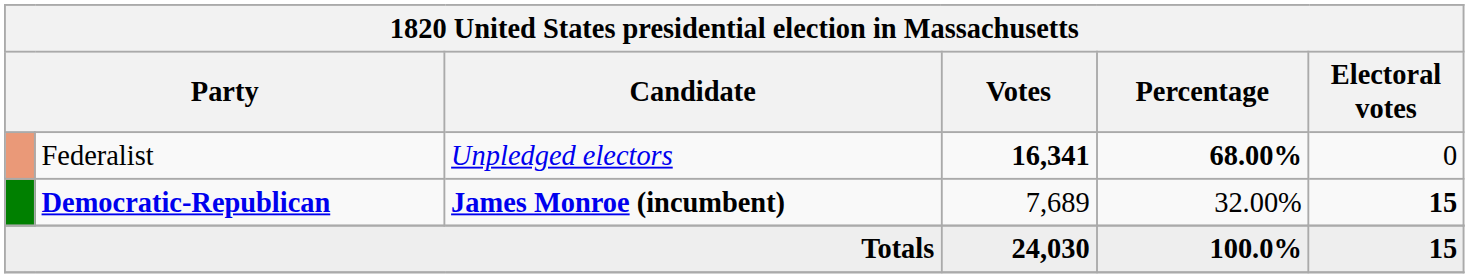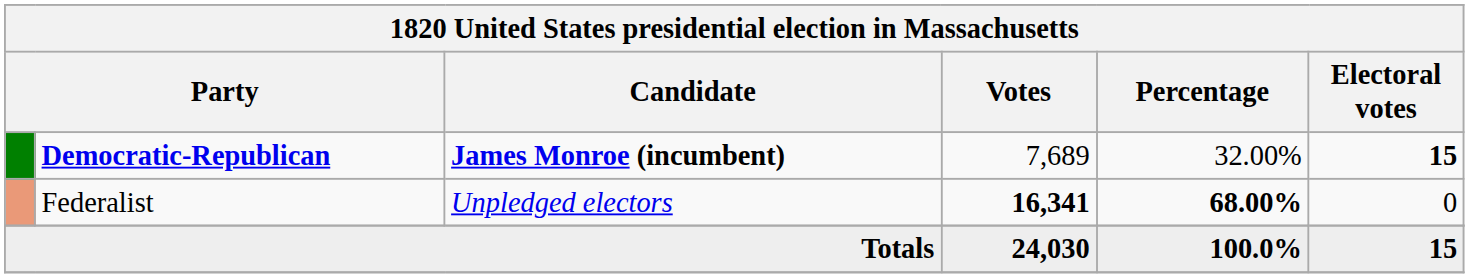 <table class="wikitable" style="font-size: 95%;">
 <tr>
 <th colspan="6">1820 United States presidential election in Massachusetts</th>
 </tr>
 <tr>
 <th colspan="2" style="width: 15em">Party</th>
 <th style="width: 17em">Candidate</th>
 <th style="width: 5em">Votes</th>
 <th style="width: 7em">Percentage</th>
 <th style="width: 5em">Electoral votes</th>
 </tr>
 <tr>
+<th style="background-color:#008000; width: 3px"></th>
+<td style="width: 130px"><strong><a href='#'>Democratic-Republican</a></strong></td>
+<td><strong><a href='#'>James Monroe</a> (incumbent)</strong></td>
+<td align="right">7,689</td>
+<td align="right">32.00%</td>
+<td align="right"><strong>15</strong></td>
+</tr>
+<tr>
 <th style="background-color:#EA9978; width: 3px"></th>
 <td style="width: 130px">Federalist</td>
 <td><em><a href='#'>Unpledged electors</a></em></td>
 <td align="right"><strong>16,341</strong></td>
 <td align="right"><strong>68.00%</strong></td>
 <td align="right">0</td>
-</tr>
-<tr>
-<th style="background-color:#008000; width: 3px"></th>
-<td style="width: 130px"><strong><a href='#'>Democratic-Republican</a></strong></td>
-<td><strong><a href='#'>James Monroe</a> (incumbent)</strong></td>
-<td align="right">7,689</td>
-<td align="right">32.00%</td>
-<td align="right"><strong>15</strong></td>
 </tr>
 <tr>
 </tr>
 <tr bgcolor="#EEEEEE">
 <td colspan="3" align="right"><strong>Totals</strong></td>
 <td align="right"><strong>24,030</strong></td>
 <td align="right"><strong>100.0%</strong></td>
 <td align="right"><strong>15</strong></td>
 </tr>
 <tr>
 </tr>
 </table>
